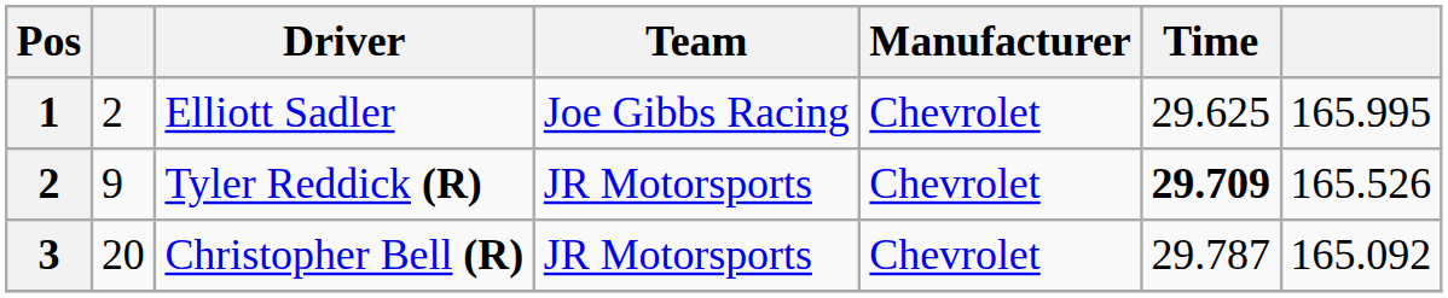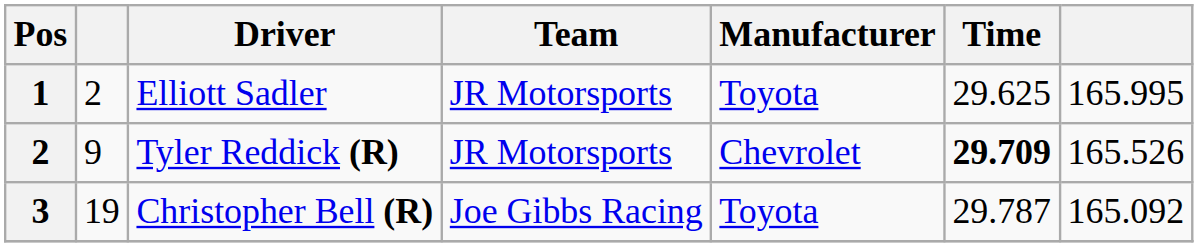 <table class="wikitable" style="font-size:95%">
 <tr>
 <th>Pos</th>
 <th></th>
 <th>Driver</th>
 <th>Team</th>
 <th>Manufacturer</th>
 <th>Time</th>
 <th></th>
 </tr>
 <tr>
 <th>1</th>
 <td>2</td>
 <td><a href='#'>Elliott Sadler</a></td>
-<td><a href='#'>Joe Gibbs Racing</a></td>
-<td><a href='#'>Chevrolet</a></td>
+<td><a href='#'>JR Motorsports</a></td>
+<td><a href='#'>Toyota</a></td>
 <td>29.625</td>
 <td>165.995</td>
 </tr>
 <tr>
 <th>2</th>
 <td>9</td>
 <td><a href='#'>Tyler Reddick</a> <strong>(R)</strong></td>
 <td><a href='#'>JR Motorsports</a></td>
 <td><a href='#'>Chevrolet</a></td>
 <td><strong>29.709</strong></td>
 <td>165.526</td>
 </tr>
 <tr>
 <th>3</th>
-<td>20</td>
+<td>19</td>
 <td><a href='#'>Christopher Bell</a> <strong>(R)</strong></td>
-<td><a href='#'>JR Motorsports</a></td>
-<td><a href='#'>Chevrolet</a></td>
+<td><a href='#'>Joe Gibbs Racing</a></td>
+<td><a href='#'>Toyota</a></td>
 <td>29.787</td>
 <td>165.092</td>
 </tr>
 <tr>
 </tr>
 </table>
